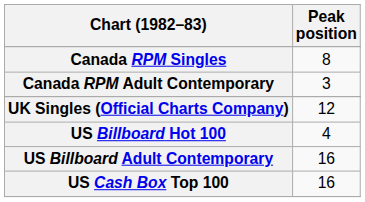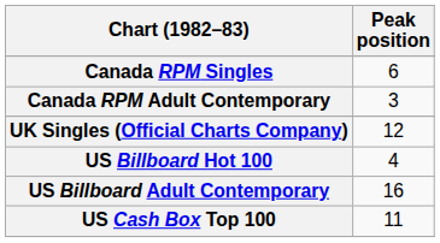 <table class="wikitable sortable plainrowheaders">
 <tr>
 <th>Chart (1982–83)</th>
 <th align="center">Peak<br>position</th>
 </tr>
 <tr>
 </tr>
 <tr>
 </tr>
 <tr>
 <th scope="row">Canada <a href='#'><em>RPM</em> Singles</a></th>
-<td style="text-align:center;">8</td>
+<td style="text-align:center;">6</td>
 </tr>
 <tr>
 <th scope="row">Canada <em>RPM</em> Adult Contemporary</th>
 <td style="text-align:center;">3</td>
 </tr>
 <tr>
 </tr>
 <tr>
 </tr>
 <tr>
 </tr>
 <tr>
 </tr>
 <tr>
 <th scope="row">UK Singles (<a href='#'>Official Charts Company</a>)</th>
 <td style="text-align:center;">12</td>
 </tr>
 <tr>
 <th scope="row">US <a href='#'><em>Billboard</em> Hot 100</a></th>
 <td align="center">4</td>
 </tr>
 <tr>
 <th scope="row">US <em>Billboard</em> <a href='#'>Adult Contemporary</a></th>
 <td align="center">16</td>
 </tr>
 <tr>
 <th scope="row">US <a href='#'><em>Cash Box</em></a> Top 100</th>
-<td align="center">16</td>
+<td align="center">11</td>
 </tr>
 <tr>
 </tr>
 </table>
